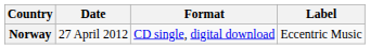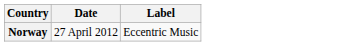 <table class="wikitable plainrowheaders">
 <tr>
 <th scope="col">Country</th>
 <th scope="col">Date</th>
-<th scope="col">Format</th>
 <th scope="col">Label</th>
 </tr>
 <tr>
 <th scope="row">Norway</th>
 <td>27 April 2012</td>
-<td><a href='#'>CD single</a>, <a href='#'>digital download</a></td>
 <td>Eccentric Music</td>
 </tr>
 </table>
